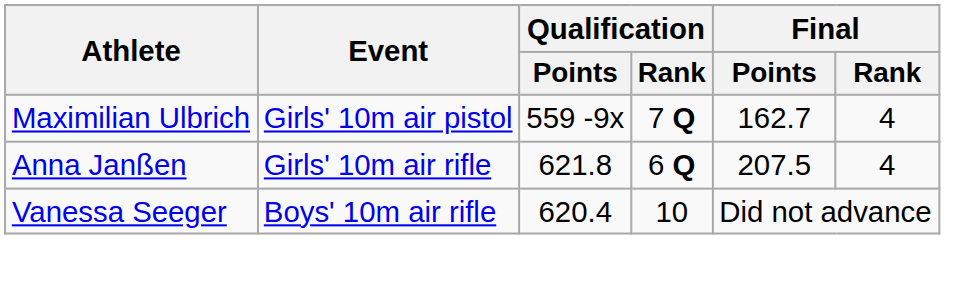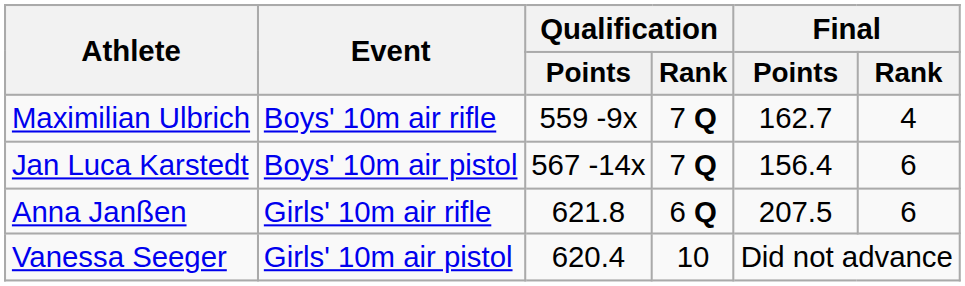 <table class="wikitable" style="font-size:90%;">
 <tr>
 <th rowspan=2>Athlete</th>
 <th rowspan=2>Event</th>
 <th colspan=2>Qualification</th>
 <th colspan=2>Final</th>
 </tr>
 <tr style="font-size:95%">
 <th>Points</th>
 <th>Rank</th>
 <th>Points</th>
 <th>Rank</th>
 </tr>
 <tr align=center>
 <td align=left><a href='#'>Maximilian Ulbrich</a></td>
-<td align=left><a href='#'>Girls' 10m air pistol</a></td>
+<td align=left><a href='#'>Boys' 10m air rifle</a></td>
 <td>559 -9x</td>
 <td>7 <strong>Q</strong></td>
 <td>162.7</td>
 <td>4</td>
+</tr>
+<tr align=center>
+<td align=left><a href='#'>Jan Luca Karstedt</a></td>
+<td align=left><a href='#'>Boys' 10m air pistol</a></td>
+<td>567 -14x</td>
+<td>7 <strong>Q</strong></td>
+<td>156.4</td>
+<td>6</td>
 </tr>
 <tr align=center>
 <td align=left><a href='#'>Anna Janßen</a></td>
 <td align=left><a href='#'>Girls' 10m air rifle</a></td>
 <td>621.8</td>
 <td>6 <strong>Q</strong></td>
 <td>207.5</td>
-<td>4</td>
+<td>6</td>
 </tr>
 <tr align=center>
 <td align=left><a href='#'>Vanessa Seeger</a></td>
-<td align=left><a href='#'>Boys' 10m air rifle</a></td>
+<td align=left><a href='#'>Girls' 10m air pistol</a></td>
 <td>620.4</td>
 <td>10</td>
 <td colspan=2>Did not advance</td>
 </tr>
 </table>
